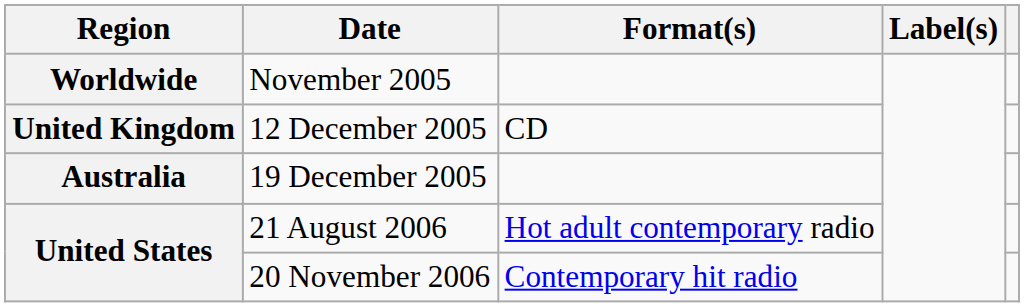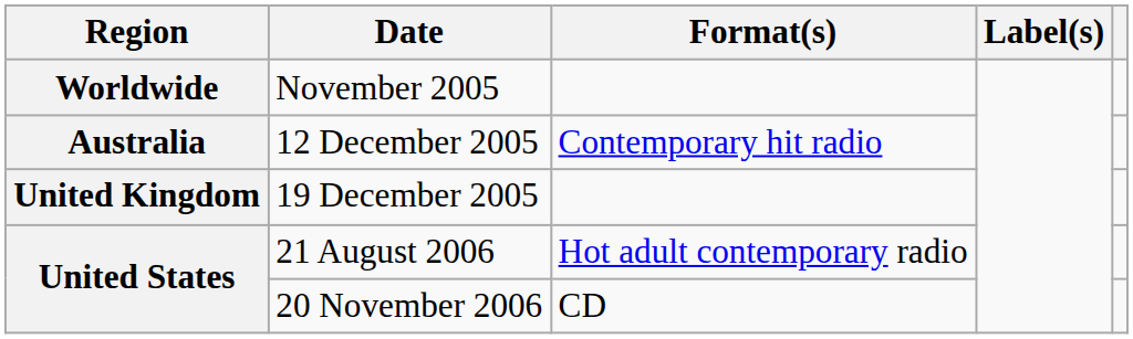 <table class="wikitable plainrowheaders">
 <tr>
 <th scope="col">Region</th>
 <th scope="col">Date</th>
 <th scope="col">Format(s)</th>
 <th scope="col">Label(s)</th>
 <th scope="col"></th>
 </tr>
 <tr>
 <th scope="row">Worldwide</th>
 <td>November 2005</td>
 <td></td>
 <td rowspan="5"></td>
 <td></td>
 </tr>
 <tr>
-<th scope="row">United Kingdom</th>
+<th scope="row">Australia</th>
 <td>12 December 2005</td>
-<td>CD</td>
+<td><a href='#'>Contemporary hit radio</a></td>
 <td></td>
 </tr>
 <tr>
-<th scope="row">Australia</th>
+<th scope="row">United Kingdom</th>
 <td>19 December 2005</td>
 <td></td>
 <td></td>
 </tr>
 <tr>
 <th scope="row" rowspan="2">United States</th>
 <td>21 August 2006</td>
 <td><a href='#'>Hot adult contemporary</a> radio</td>
 <td></td>
 </tr>
 <tr>
 <td>20 November 2006</td>
-<td><a href='#'>Contemporary hit radio</a></td>
+<td>CD</td>
 <td></td>
 </tr>
 </table>
